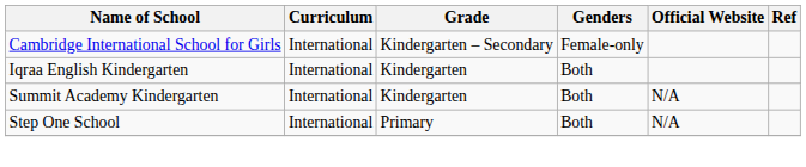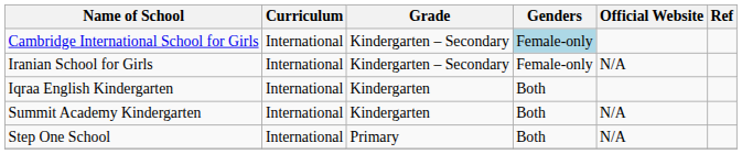 <table class="wikitable">
 <tr>
 <th>Name of School</th>
 <th>Curriculum</th>
 <th>Grade</th>
 <th>Genders</th>
 <th>Official Website</th>
 <th>Ref</th>
 </tr>
 <tr>
 <td><a href='#'>Cambridge International School for Girls</a></td>
 <td>International</td>
 <td>Kindergarten – Secondary</td>
+<td style="background: lightblue;">Female-only</td>
+<td></td>
+<td></td>
+</tr>
+<tr>
+<td>Iranian School for Girls</td>
+<td>International</td>
+<td>Kindergarten – Secondary</td>
 <td>Female-only</td>
-<td></td>
+<td>N/A</td>
 <td></td>
 </tr>
 <tr>
 <td>Iqraa English Kindergarten</td>
 <td>International</td>
 <td>Kindergarten</td>
 <td>Both</td>
 <td></td>
 <td></td>
 </tr>
 <tr>
 <td>Summit Academy Kindergarten</td>
 <td>International</td>
 <td>Kindergarten</td>
 <td>Both</td>
 <td>N/A</td>
 <td></td>
 </tr>
 <tr>
 <td>Step One School</td>
 <td>International</td>
 <td>Primary</td>
 <td>Both</td>
 <td>N/A</td>
 <td></td>
 </tr>
 <tr>
 </tr>
 </table>
